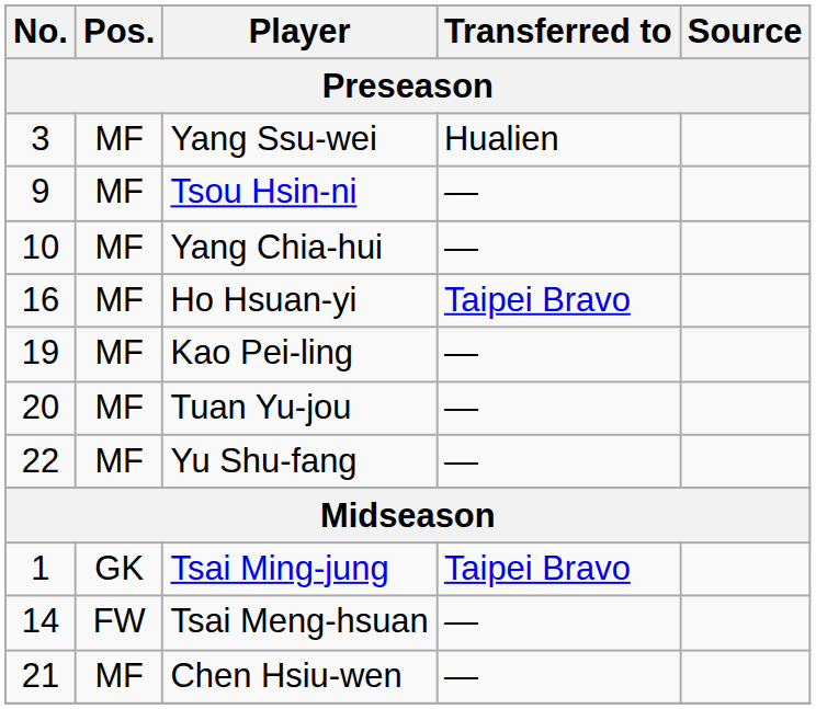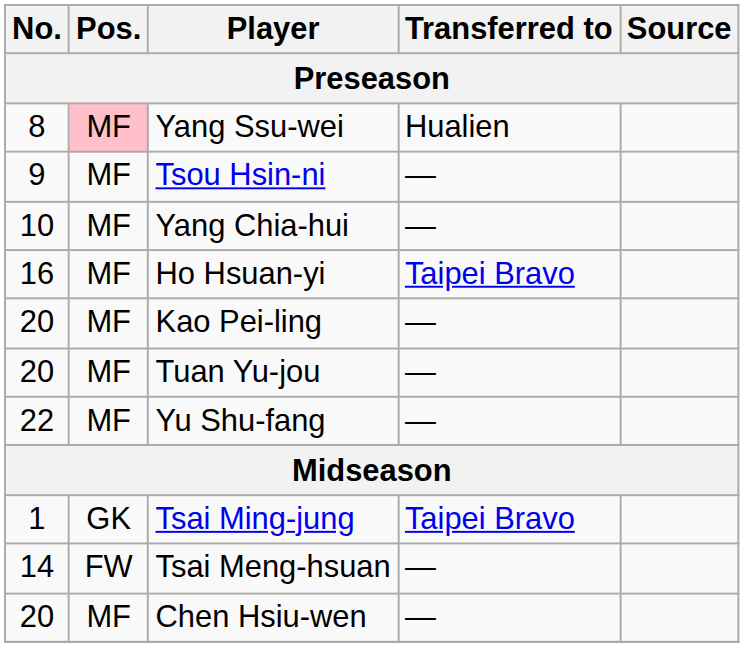 <table class="wikitable plainrowheaders sortable">
 <tr>
 <th>No.</th>
 <th>Pos.</th>
 <th>Player</th>
 <th>Transferred to</th>
 <th>Source</th>
 </tr>
 <tr>
 <th colspan=5>Preseason</th>
 </tr>
 <tr>
-<td align=center>3</td>
-<td align=center>MF</td>
+<td align=center>8</td>
+<td align=center style="background: pink;">MF</td>
 <td>Yang Ssu-wei</td>
 <td> Hualien</td>
 <td></td>
 </tr>
 <tr>
 <td align=center>9</td>
 <td align=center>MF</td>
 <td><a href='#'>Tsou Hsin-ni</a></td>
 <td>—</td>
 <td></td>
 </tr>
 <tr>
 <td align=center>10</td>
 <td align=center>MF</td>
 <td>Yang Chia-hui</td>
 <td>—</td>
 <td></td>
 </tr>
 <tr>
 <td align=center>16</td>
 <td align=center>MF</td>
 <td>Ho Hsuan-yi</td>
 <td> <a href='#'>Taipei Bravo</a></td>
 <td></td>
 </tr>
 <tr>
-<td align=center>19</td>
+<td align=center>20</td>
 <td align=center>MF</td>
 <td>Kao Pei-ling</td>
 <td>—</td>
 <td></td>
 </tr>
 <tr>
 <td align=center>20</td>
 <td align=center>MF</td>
 <td>Tuan Yu-jou</td>
 <td>—</td>
 <td></td>
 </tr>
 <tr>
 <td align=center>22</td>
 <td align=center>MF</td>
 <td>Yu Shu-fang</td>
 <td>—</td>
 <td></td>
 </tr>
 <tr>
 <th colspan=5>Midseason</th>
 </tr>
 <tr>
 <td align=center>1</td>
 <td align=center>GK</td>
 <td><a href='#'>Tsai Ming-jung</a></td>
 <td> <a href='#'>Taipei Bravo</a></td>
 <td></td>
 </tr>
 <tr>
 <td align=center>14</td>
 <td align=center>FW</td>
 <td>Tsai Meng-hsuan</td>
 <td>—</td>
 <td></td>
 </tr>
 <tr>
-<td align=center>21</td>
+<td align=center>20</td>
 <td align=center>MF</td>
 <td>Chen Hsiu-wen</td>
 <td>—</td>
 <td></td>
 </tr>
 <tr>
 </tr>
 </table>
